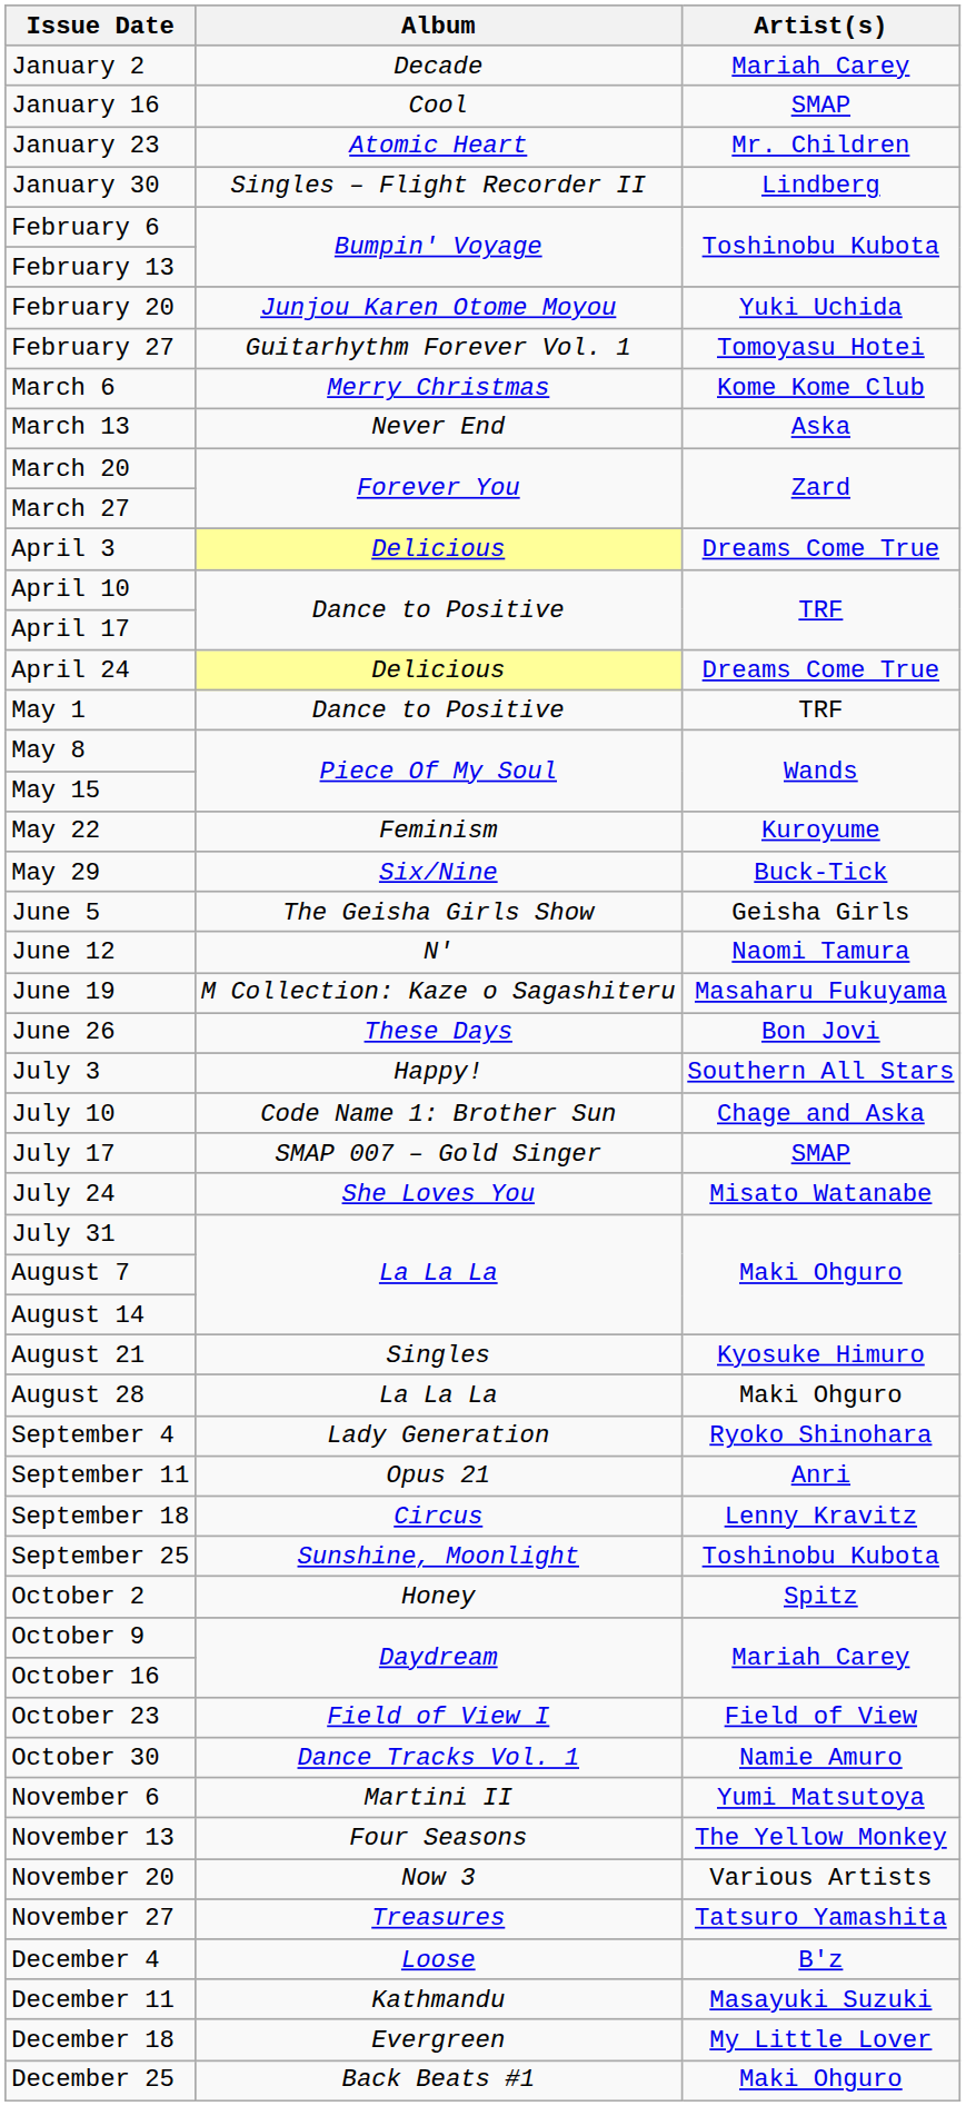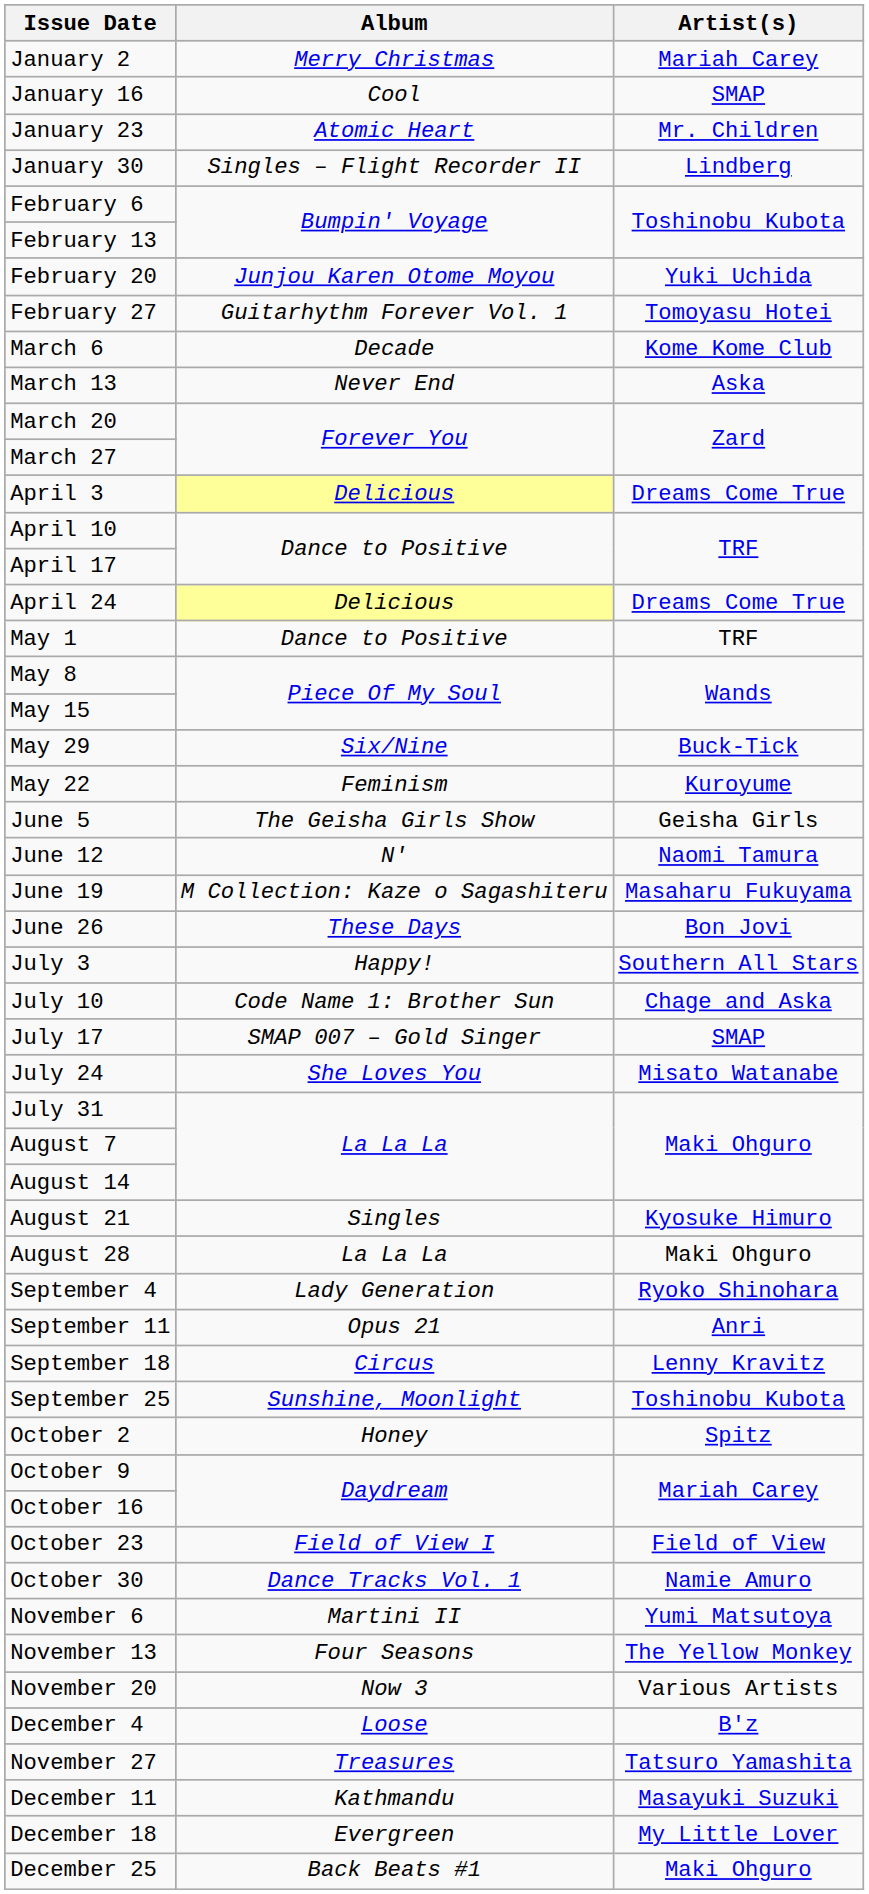 <table class="wikitable">
 <tr>
 <th style="text-align: center;">Issue Date</th>
 <th style="text-align: center;">Album</th>
 <th style="text-align: center;">Artist(s)</th>
 </tr>
 <tr>
 <td>January 2</td>
-<td style="text-align: center;"><em>Decade</em></td>
+<td style="text-align: center;"><em><a href='#'>Merry Christmas</a></em></td>
 <td style="text-align: center;"><a href='#'>Mariah Carey</a></td>
 </tr>
 <tr>
 <td>January 16</td>
 <td style="text-align: center;"><em>Cool</em></td>
 <td style="text-align: center;"><a href='#'>SMAP</a></td>
 </tr>
 <tr>
 <td>January 23</td>
 <td style="text-align: center;"><em><a href='#'>Atomic Heart</a></em></td>
 <td style="text-align: center;"><a href='#'>Mr. Children</a></td>
 </tr>
 <tr>
 <td>January 30</td>
 <td style="text-align: center;"><em>Singles – Flight Recorder II</em></td>
 <td style="text-align: center;"><a href='#'>Lindberg</a></td>
 </tr>
 <tr>
 <td>February 6</td>
 <td style="text-align: center;" rowspan="2"><em><a href='#'>Bumpin' Voyage</a></em></td>
 <td style="text-align: center;" rowspan="2"><a href='#'>Toshinobu Kubota</a></td>
 </tr>
 <tr>
 <td>February 13</td>
 </tr>
 <tr>
 <td>February 20</td>
 <td style="text-align: center;"><em><a href='#'>Junjou Karen Otome Moyou</a></em></td>
 <td style="text-align: center;"><a href='#'>Yuki Uchida</a></td>
 </tr>
 <tr>
 <td>February 27</td>
 <td style="text-align: center;"><em>Guitarhythm Forever Vol. 1</em></td>
 <td style="text-align: center;"><a href='#'>Tomoyasu Hotei</a></td>
 </tr>
 <tr>
 <td>March 6</td>
-<td style="text-align: center;"><em><a href='#'>Merry Christmas</a></em></td>
+<td style="text-align: center;"><em>Decade</em></td>
 <td style="text-align: center;"><a href='#'>Kome Kome Club</a></td>
 </tr>
 <tr>
 <td>March 13</td>
 <td style="text-align: center;"><em>Never End</em></td>
 <td style="text-align: center;"><a href='#'>Aska</a></td>
 </tr>
 <tr>
 <td>March 20</td>
 <td style="text-align: center;" rowspan="2"><em><a href='#'>Forever You</a></em></td>
 <td style="text-align: center;" rowspan="2"><a href='#'>Zard</a></td>
 </tr>
 <tr>
 <td>March 27</td>
 </tr>
 <tr>
 <td>April 3</td>
 <td bgcolor=#FFFF99 style="text-align: center;"><em><a href='#'>Delicious</a></em> </td>
 <td style="text-align: center;"><a href='#'>Dreams Come True</a></td>
 </tr>
 <tr>
 <td>April 10</td>
 <td style="text-align: center;" rowspan="2"><em>Dance to Positive</em></td>
 <td style="text-align: center;" rowspan="2"><a href='#'>TRF</a></td>
 </tr>
 <tr>
 <td>April 17</td>
 </tr>
 <tr>
 <td>April 24</td>
 <td bgcolor=#FFFF99 style="text-align: center;"><em>Delicious</em> </td>
 <td style="text-align: center;"><a href='#'>Dreams Come True</a></td>
 </tr>
 <tr>
 <td>May 1</td>
 <td style="text-align: center;"><em>Dance to Positive</em></td>
 <td style="text-align: center;">TRF</td>
 </tr>
 <tr>
 <td>May 8</td>
 <td style="text-align: center;" rowspan="2"><em><a href='#'>Piece Of My Soul</a></em></td>
 <td style="text-align: center;" rowspan="2"><a href='#'>Wands</a></td>
 </tr>
 <tr>
 <td>May 15</td>
 </tr>
 <tr>
+<td>May 29</td>
+<td style="text-align: center;"><em><a href='#'>Six/Nine</a></em></td>
+<td style="text-align: center;"><a href='#'>Buck-Tick</a></td>
+</tr>
+<tr>
 <td>May 22</td>
 <td style="text-align: center;"><em>Feminism</em></td>
 <td style="text-align: center;"><a href='#'>Kuroyume</a></td>
-</tr>
-<tr>
-<td>May 29</td>
-<td style="text-align: center;"><em><a href='#'>Six/Nine</a></em></td>
-<td style="text-align: center;"><a href='#'>Buck-Tick</a></td>
 </tr>
 <tr>
 <td>June 5</td>
 <td style="text-align: center;"><em>The Geisha Girls Show</em></td>
 <td style="text-align: center;">Geisha Girls</td>
 </tr>
 <tr>
 <td>June 12</td>
 <td style="text-align: center;"><em>N' </em></td>
 <td style="text-align: center;"><a href='#'>Naomi Tamura</a></td>
 </tr>
 <tr>
 <td>June 19</td>
 <td style="text-align: center;"><em>M Collection: Kaze o Sagashiteru</em></td>
 <td style="text-align: center;"><a href='#'>Masaharu Fukuyama</a></td>
 </tr>
 <tr>
 <td>June 26</td>
 <td style="text-align: center;"><em><a href='#'>These Days</a></em></td>
 <td style="text-align: center;"><a href='#'>Bon Jovi</a></td>
 </tr>
 <tr>
 <td>July 3</td>
 <td style="text-align: center;"><em>Happy!</em></td>
 <td style="text-align: center;"><a href='#'>Southern All Stars</a></td>
 </tr>
 <tr>
 <td>July 10</td>
 <td style="text-align: center;"><em>Code Name 1: Brother Sun</em></td>
 <td style="text-align: center;"><a href='#'>Chage and Aska</a></td>
 </tr>
 <tr>
 <td>July 17</td>
 <td style="text-align: center;"><em>SMAP 007 – Gold Singer</em></td>
 <td style="text-align: center;"><a href='#'>SMAP</a></td>
 </tr>
 <tr>
 <td>July 24</td>
 <td style="text-align: center;"><em><a href='#'>She Loves You</a></em></td>
 <td style="text-align: center;"><a href='#'>Misato Watanabe</a></td>
 </tr>
 <tr>
 <td>July 31</td>
 <td style="text-align: center;" rowspan="3"><em><a href='#'>La La La</a></em></td>
 <td style="text-align: center;" rowspan="3"><a href='#'>Maki Ohguro</a></td>
 </tr>
 <tr>
 <td>August 7</td>
 </tr>
 <tr>
 <td>August 14</td>
 </tr>
 <tr>
 <td>August 21</td>
 <td style="text-align: center;"><em>Singles</em></td>
 <td style="text-align: center;"><a href='#'>Kyosuke Himuro</a></td>
 </tr>
 <tr>
 <td>August 28</td>
 <td style="text-align: center;"><em>La La La</em></td>
 <td style="text-align: center;">Maki Ohguro</td>
 </tr>
 <tr>
 <td>September 4</td>
 <td style="text-align: center;"><em>Lady Generation</em></td>
 <td style="text-align: center;"><a href='#'>Ryoko Shinohara</a></td>
 </tr>
 <tr>
 <td>September 11</td>
 <td style="text-align: center;"><em>Opus 21</em></td>
 <td style="text-align: center;"><a href='#'>Anri</a></td>
 </tr>
 <tr>
 <td>September 18</td>
 <td style="text-align: center;"><em><a href='#'>Circus</a></em></td>
 <td style="text-align: center;"><a href='#'>Lenny Kravitz</a></td>
 </tr>
 <tr>
 <td>September 25</td>
 <td style="text-align: center;"><em><a href='#'>Sunshine, Moonlight</a></em></td>
 <td style="text-align: center;"><a href='#'>Toshinobu Kubota</a></td>
 </tr>
 <tr>
 <td>October 2</td>
 <td style="text-align: center;"><em>Honey</em></td>
 <td style="text-align: center;"><a href='#'>Spitz</a></td>
 </tr>
 <tr>
 <td>October 9</td>
 <td style="text-align: center;" rowspan="2"><em><a href='#'>Daydream</a></em></td>
 <td style="text-align: center;" rowspan="2"><a href='#'>Mariah Carey</a></td>
 </tr>
 <tr>
 <td>October 16</td>
 </tr>
 <tr>
 <td>October 23</td>
 <td style="text-align: center;"><em><a href='#'>Field of View I</a></em></td>
 <td style="text-align: center;"><a href='#'>Field of View</a></td>
 </tr>
 <tr>
 <td>October 30</td>
 <td style="text-align: center;"><em><a href='#'>Dance Tracks Vol. 1</a></em></td>
 <td style="text-align: center;"><a href='#'>Namie Amuro</a></td>
 </tr>
 <tr>
 <td>November 6</td>
 <td style="text-align: center;"><em>Martini II</em></td>
 <td style="text-align: center;"><a href='#'>Yumi Matsutoya</a></td>
 </tr>
 <tr>
 <td>November 13</td>
 <td style="text-align: center;"><em>Four Seasons</em></td>
 <td style="text-align: center;"><a href='#'>The Yellow Monkey</a></td>
 </tr>
 <tr>
 <td>November 20</td>
 <td style="text-align: center;"><em>Now 3</em></td>
 <td style="text-align: center;">Various Artists</td>
 </tr>
 <tr>
+<td>December 4</td>
+<td style="text-align: center;"><em><a href='#'>Loose</a></em></td>
+<td style="text-align: center;"><a href='#'>B'z</a></td>
+</tr>
+<tr>
 <td>November 27</td>
 <td style="text-align: center;"><em><a href='#'>Treasures</a></em></td>
 <td style="text-align: center;"><a href='#'>Tatsuro Yamashita</a></td>
-</tr>
-<tr>
-<td>December 4</td>
-<td style="text-align: center;"><em><a href='#'>Loose</a></em></td>
-<td style="text-align: center;"><a href='#'>B'z</a></td>
 </tr>
 <tr>
 <td>December 11</td>
 <td style="text-align: center;"><em>Kathmandu </em></td>
 <td style="text-align: center;"><a href='#'>Masayuki Suzuki</a></td>
 </tr>
 <tr>
 <td>December 18</td>
 <td style="text-align: center;"><em>Evergreen</em></td>
 <td style="text-align: center;"><a href='#'>My Little Lover</a></td>
 </tr>
 <tr>
 <td>December 25</td>
 <td style="text-align: center;"><em>Back Beats #1</em></td>
 <td style="text-align: center;"><a href='#'>Maki Ohguro</a></td>
 </tr>
 </table>
